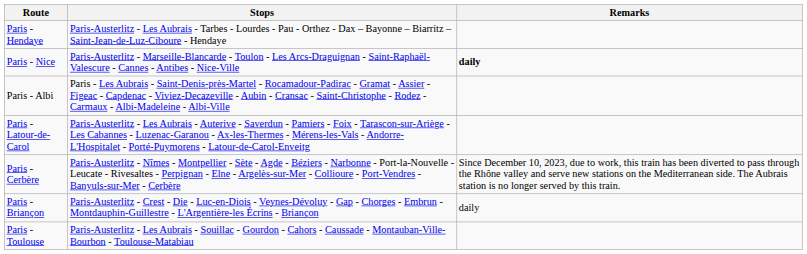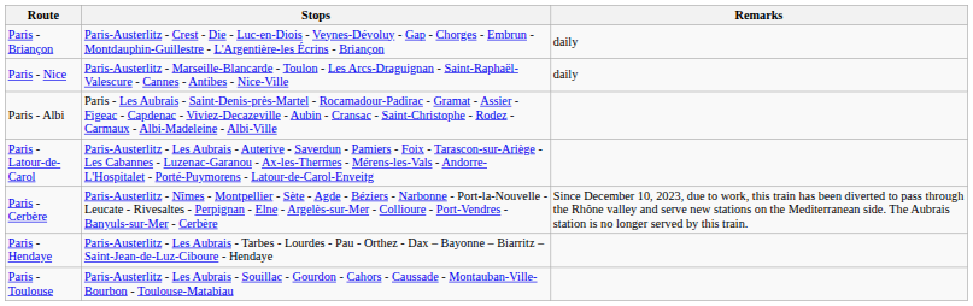 <table class="wikitable vatop">
 <tr>
 <th>Route</th>
 <th>Stops</th>
 <th>Remarks</th>
 </tr>
 <tr>
-<td><a href='#'>Paris</a> - <a href='#'>Hendaye</a></td>
-<td><a href='#'>Paris-Austerlitz</a> - <a href='#'>Les Aubrais</a> - Tarbes - Lourdes - Pau - Orthez - Dax – Bayonne – Biarritz – <a href='#'>Saint-Jean-de-Luz-Ciboure</a> - Hendaye</td>
-<td></td>
+<td><a href='#'>Paris</a> - <a href='#'>Briançon</a></td>
+<td><a href='#'>Paris-Austerlitz</a> - <a href='#'>Crest</a> - <a href='#'>Die</a> - <a href='#'>Luc-en-Diois</a> - <a href='#'>Veynes-Dévoluy</a> - <a href='#'>Gap</a> - <a href='#'>Chorges</a> - <a href='#'>Embrun</a> - <a href='#'>Montdauphin-Guillestre</a> - <a href='#'>L'Argentière-les Écrins</a> - <a href='#'>Briançon</a></td>
+<td>daily</td>
 </tr>
 <tr>
 <td><a href='#'>Paris</a> - <a href='#'>Nice</a></td>
 <td><a href='#'>Paris-Austerlitz</a> - <a href='#'>Marseille-Blancarde</a> - <a href='#'>Toulon</a> - <a href='#'>Les Arcs-Draguignan</a> - <a href='#'>Saint-Raphaël-Valescure</a> - <a href='#'>Cannes</a> - <a href='#'>Antibes</a> - <a href='#'>Nice-Ville</a></td>
-<td><strong>daily</strong></td>
+<td>daily</td>
 </tr>
 <tr>
 <td>Paris - Albi</td>
 <td>Paris - <a href='#'>Les Aubrais</a> - <a href='#'>Saint-Denis-près-Martel</a> - <a href='#'>Rocamadour-Padirac</a> - <a href='#'>Gramat</a> - <a href='#'>Assier</a> - <a href='#'>Figeac</a> - <a href='#'>Capdenac</a> - <a href='#'>Viviez-Decazeville</a> - <a href='#'>Aubin</a> - <a href='#'>Cransac</a> - <a href='#'>Saint-Christophe</a> - <a href='#'>Rodez</a> - <a href='#'>Carmaux</a> - <a href='#'>Albi-Madeleine</a> - <a href='#'>Albi-Ville</a></td>
 <td></td>
 </tr>
 <tr>
 <td><a href='#'>Paris</a> - <a href='#'>Latour-de-Carol</a></td>
 <td><a href='#'>Paris-Austerlitz</a> - <a href='#'>Les Aubrais</a> - <a href='#'>Auterive</a> - <a href='#'>Saverdun</a> - <a href='#'>Pamiers</a> - <a href='#'>Foix</a> - <a href='#'>Tarascon-sur-Ariège</a> - <a href='#'>Les Cabannes</a> - <a href='#'>Luzenac-Garanou</a> - <a href='#'>Ax-les-Thermes</a> - <a href='#'>Mérens-les-Vals</a> - <a href='#'>Andorre-L'Hospitalet</a> - <a href='#'>Porté-Puymorens</a> - <a href='#'>Latour-de-Carol-Enveitg</a></td>
 <td></td>
 </tr>
 <tr>
 <td><a href='#'>Paris</a> - <a href='#'>Cerbère</a></td>
 <td><a href='#'>Paris-Austerlitz</a> - <a href='#'>Nîmes</a> - <a href='#'>Montpellier</a> - <a href='#'>Sète</a> - <a href='#'>Agde</a> - <a href='#'>Béziers</a> - <a href='#'>Narbonne</a> - Port-la-Nouvelle - Leucate - Rivesaltes - <a href='#'>Perpignan</a> - <a href='#'>Elne</a> - <a href='#'>Argelès-sur-Mer</a> - <a href='#'>Collioure</a> - <a href='#'>Port-Vendres</a> - <a href='#'>Banyuls-sur-Mer</a> - <a href='#'>Cerbère</a></td>
 <td>Since December 10, 2023, due to work, this train has been diverted to pass through the Rhône valley and serve new stations on the Mediterranean side. The Aubrais station is no longer served by this train.</td>
 </tr>
 <tr>
-<td><a href='#'>Paris</a> - <a href='#'>Briançon</a></td>
-<td><a href='#'>Paris-Austerlitz</a> - <a href='#'>Crest</a> - <a href='#'>Die</a> - <a href='#'>Luc-en-Diois</a> - <a href='#'>Veynes-Dévoluy</a> - <a href='#'>Gap</a> - <a href='#'>Chorges</a> - <a href='#'>Embrun</a> - <a href='#'>Montdauphin-Guillestre</a> - <a href='#'>L'Argentière-les Écrins</a> - <a href='#'>Briançon</a></td>
-<td>daily</td>
+<td><a href='#'>Paris</a> - <a href='#'>Hendaye</a></td>
+<td><a href='#'>Paris-Austerlitz</a> - <a href='#'>Les Aubrais</a> - Tarbes - Lourdes - Pau - Orthez - Dax – Bayonne – Biarritz – <a href='#'>Saint-Jean-de-Luz-Ciboure</a> - Hendaye</td>
+<td></td>
 </tr>
 <tr>
 <td><a href='#'>Paris</a> - <a href='#'>Toulouse</a></td>
 <td><a href='#'>Paris-Austerlitz</a> - <a href='#'>Les Aubrais</a> - <a href='#'>Souillac</a> - <a href='#'>Gourdon</a> - <a href='#'>Cahors</a> - <a href='#'>Caussade</a> - <a href='#'>Montauban-Ville-Bourbon</a> - <a href='#'>Toulouse-Matabiau</a></td>
 <td></td>
 </tr>
 </table>
